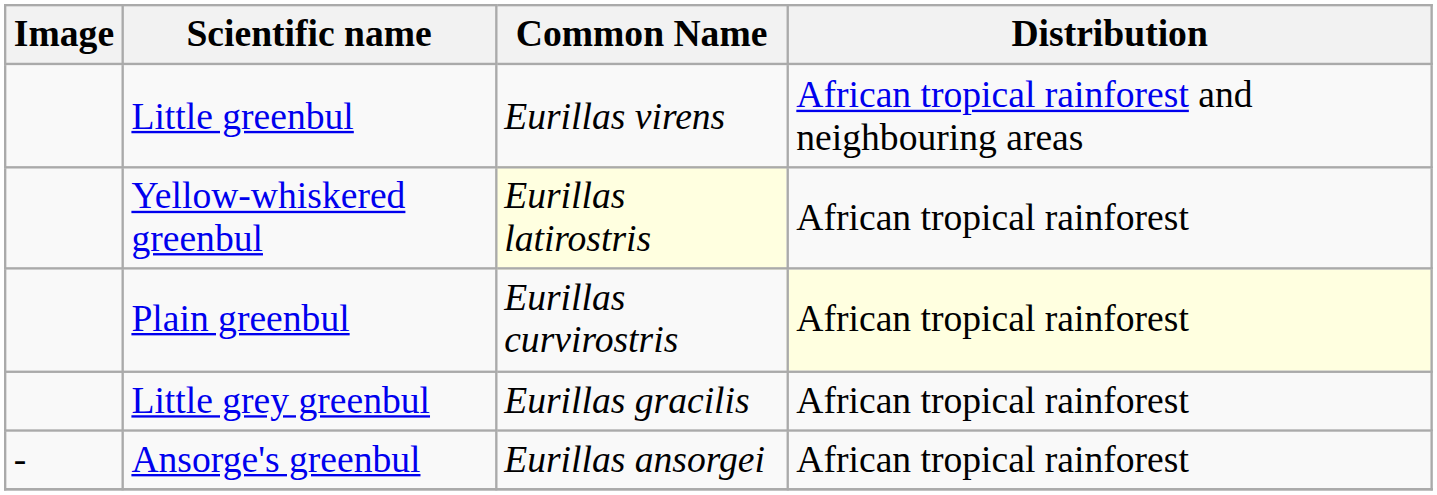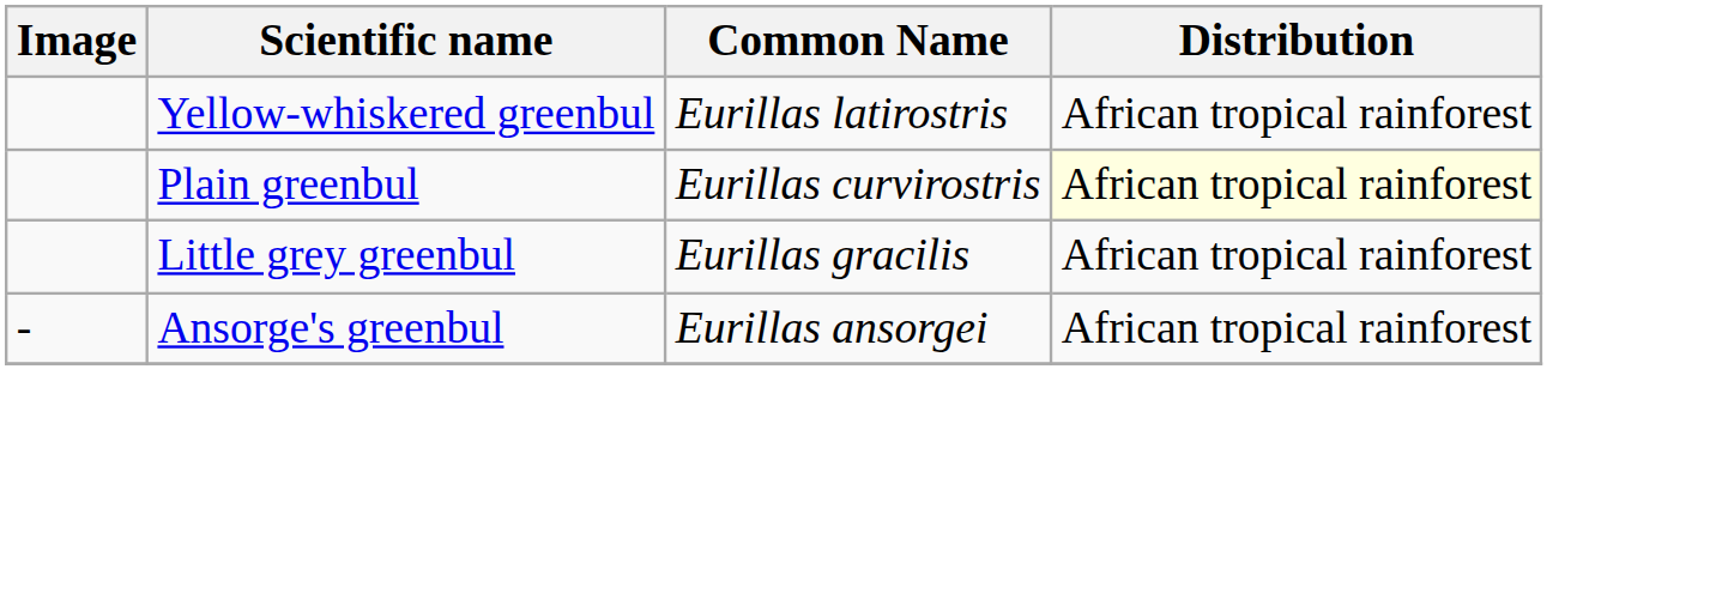 <table class="wikitable">
 <tr>
 <th>Image</th>
 <th>Scientific name</th>
 <th>Common Name</th>
 <th>Distribution</th>
 </tr>
 <tr>
 <td></td>
-<td><a href='#'>Little greenbul</a></td>
-<td><em>Eurillas virens</em></td>
-<td><a href='#'>African tropical rainforest</a> and neighbouring areas</td>
-</tr>
-<tr>
-<td></td>
 <td><a href='#'>Yellow-whiskered greenbul</a></td>
-<td style="background: lightyellow;"><em>Eurillas latirostris</em></td>
+<td><em>Eurillas latirostris</em></td>
 <td>African tropical rainforest</td>
 </tr>
 <tr>
 <td></td>
 <td><a href='#'>Plain greenbul</a></td>
 <td><em>Eurillas curvirostris</em></td>
 <td style="background: lightyellow;">African tropical rainforest</td>
 </tr>
 <tr>
 <td></td>
 <td><a href='#'>Little grey greenbul</a></td>
 <td><em>Eurillas gracilis</em></td>
 <td>African tropical rainforest</td>
 </tr>
 <tr>
 <td>-</td>
 <td><a href='#'>Ansorge's greenbul</a></td>
 <td><em>Eurillas ansorgei</em></td>
 <td>African tropical rainforest</td>
 </tr>
 <tr>
 </tr>
 </table>
